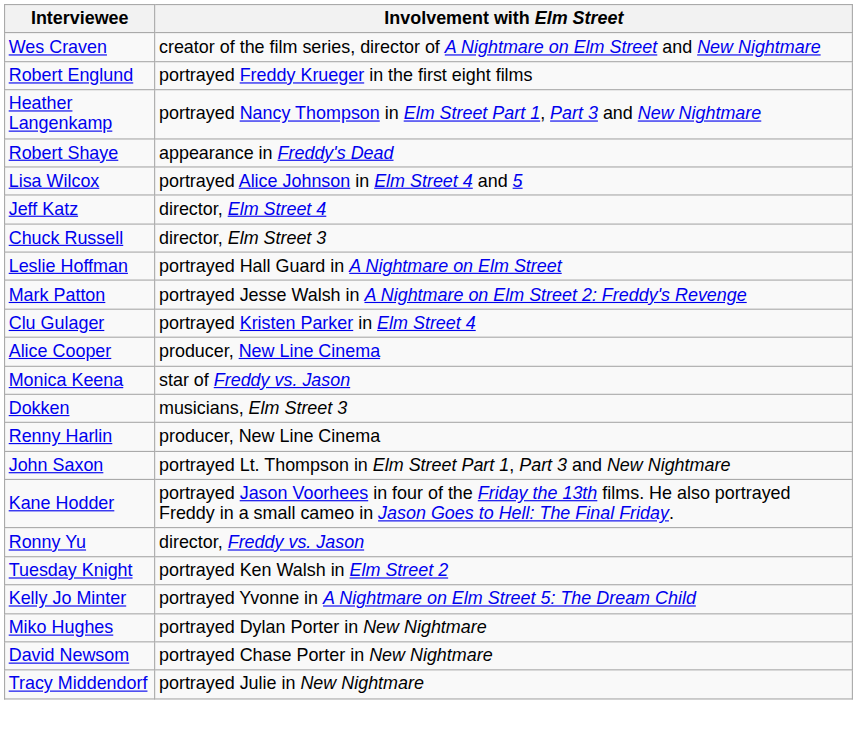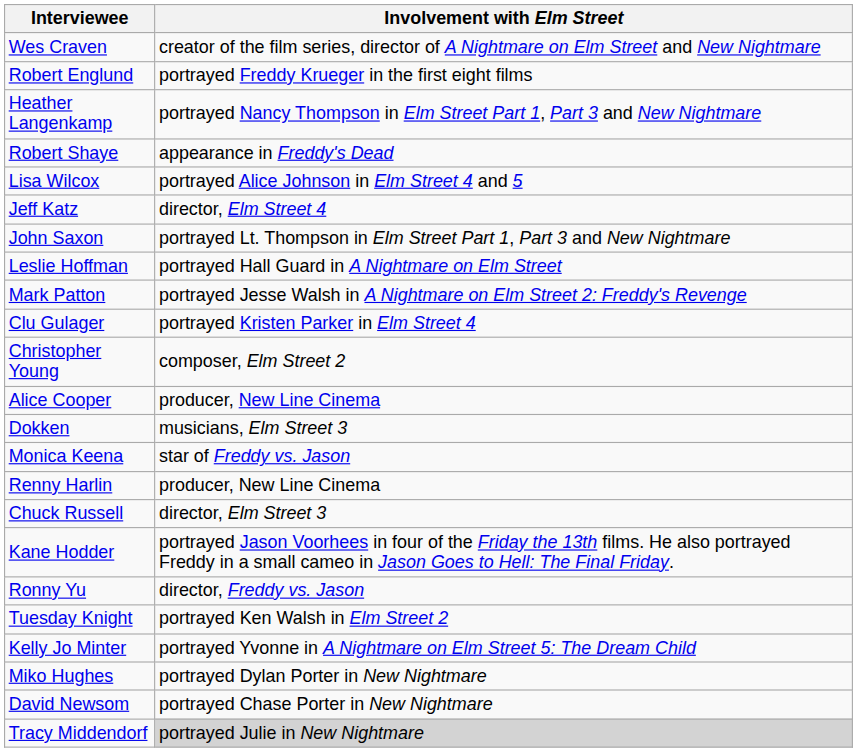 <table class="wikitable" width="60%">
 <tr>
 <th>Interviewee</th>
 <th>Involvement with <em>Elm Street</em></th>
 </tr>
 <tr>
 <td><a href='#'>Wes Craven</a></td>
 <td>creator of the film series, director of <em><a href='#'>A Nightmare on Elm Street</a></em> and <em><a href='#'>New Nightmare</a></em></td>
 </tr>
 <tr>
 <td><a href='#'>Robert Englund</a></td>
 <td>portrayed <a href='#'>Freddy Krueger</a> in the first eight films</td>
 </tr>
 <tr>
 <td><a href='#'>Heather Langenkamp</a></td>
 <td>portrayed <a href='#'>Nancy Thompson</a> in <em><a href='#'>Elm Street Part 1</a></em>, <em><a href='#'>Part 3</a></em> and <em><a href='#'>New Nightmare</a></em></td>
 </tr>
 <tr>
 <td><a href='#'>Robert Shaye</a></td>
 <td>appearance in <em><a href='#'>Freddy's Dead</a></em></td>
 </tr>
 <tr>
 <td><a href='#'>Lisa Wilcox</a></td>
 <td>portrayed <a href='#'>Alice Johnson</a> in <em><a href='#'>Elm Street 4</a></em> and <em><a href='#'>5</a></em></td>
 </tr>
 <tr>
 <td><a href='#'>Jeff Katz</a></td>
 <td>director, <em><a href='#'>Elm Street 4</a></em></td>
 </tr>
 <tr>
-<td><a href='#'>Chuck Russell</a></td>
-<td>director, <em>Elm Street 3</em></td>
+<td><a href='#'>John Saxon</a></td>
+<td>portrayed Lt. Thompson in <em>Elm Street Part 1</em>, <em>Part 3</em> and <em>New Nightmare</em></td>
 </tr>
 <tr>
 <td><a href='#'>Leslie Hoffman</a></td>
 <td>portrayed Hall Guard in <em><a href='#'>A Nightmare on Elm Street</a></em></td>
 </tr>
 <tr>
 <td><a href='#'>Mark Patton</a></td>
 <td>portrayed Jesse Walsh in <em><a href='#'>A Nightmare on Elm Street 2: Freddy's Revenge</a></em></td>
 </tr>
 <tr>
 <td><a href='#'>Clu Gulager</a></td>
 <td>portrayed <a href='#'>Kristen Parker</a> in <em><a href='#'>Elm Street 4</a></em></td>
 </tr>
 <tr>
+<td><a href='#'>Christopher Young</a></td>
+<td>composer, <em>Elm Street 2</em></td>
+</tr>
+<tr>
 <td><a href='#'>Alice Cooper</a></td>
 <td>producer, <a href='#'>New Line Cinema</a></td>
+</tr>
+<tr>
+<td><a href='#'>Dokken</a></td>
+<td>musicians, <em>Elm Street 3</em></td>
 </tr>
 <tr>
 <td><a href='#'>Monica Keena</a></td>
 <td>star of <em><a href='#'>Freddy vs. Jason</a></em></td>
 </tr>
 <tr>
-<td><a href='#'>Dokken</a></td>
-<td>musicians, <em>Elm Street 3</em></td>
-</tr>
-<tr>
 <td><a href='#'>Renny Harlin</a></td>
 <td>producer, New Line Cinema</td>
 </tr>
 <tr>
-<td><a href='#'>John Saxon</a></td>
-<td>portrayed Lt. Thompson in <em>Elm Street Part 1</em>, <em>Part 3</em> and <em>New Nightmare</em></td>
+<td><a href='#'>Chuck Russell</a></td>
+<td>director, <em>Elm Street 3</em></td>
 </tr>
 <tr>
 <td><a href='#'>Kane Hodder</a></td>
 <td>portrayed <a href='#'>Jason Voorhees</a> in four of the <em><a href='#'>Friday the 13th</a></em> films. He also portrayed Freddy in a small cameo in <em><a href='#'>Jason Goes to Hell: The Final Friday</a></em>.</td>
 </tr>
 <tr>
 <td><a href='#'>Ronny Yu</a></td>
 <td>director, <em><a href='#'>Freddy vs. Jason</a></em></td>
 </tr>
 <tr>
 <td><a href='#'>Tuesday Knight</a></td>
 <td>portrayed Ken Walsh in <em><a href='#'>Elm Street 2</a></em></td>
 </tr>
 <tr>
 <td><a href='#'>Kelly Jo Minter</a></td>
 <td>portrayed Yvonne in <em><a href='#'>A Nightmare on Elm Street 5: The Dream Child</a></em></td>
 </tr>
 <tr>
 <td><a href='#'>Miko Hughes</a></td>
 <td>portrayed Dylan Porter in <em>New Nightmare</em></td>
 </tr>
 <tr>
 <td><a href='#'>David Newsom</a></td>
 <td>portrayed Chase Porter in <em>New Nightmare</em></td>
 </tr>
 <tr>
 <td><a href='#'>Tracy Middendorf</a></td>
-<td>portrayed Julie in <em>New Nightmare</em></td>
+<td style="background: lightgrey;">portrayed Julie in <em>New Nightmare</em></td>
 </tr>
 </table>
